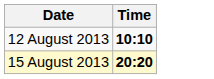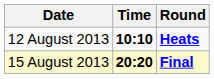 <table class="wikitable">
 <tr>
 <th>Date</th>
 <th>Time</th>
+<th>Round</th>
 </tr>
 <tr>
 <td>12 August 2013</td>
 <td><strong>10:10</strong></td>
+<td><strong><a href='#'>Heats</a></strong></td>
 </tr>
 <tr style=background:lemonchiffon>
 <td>15 August 2013</td>
 <td><strong>20:20</strong></td>
+<td><strong><a href='#'>Final</a></strong></td>
 </tr>
 </table>
